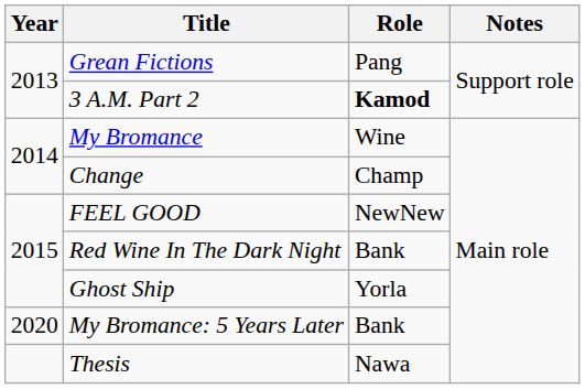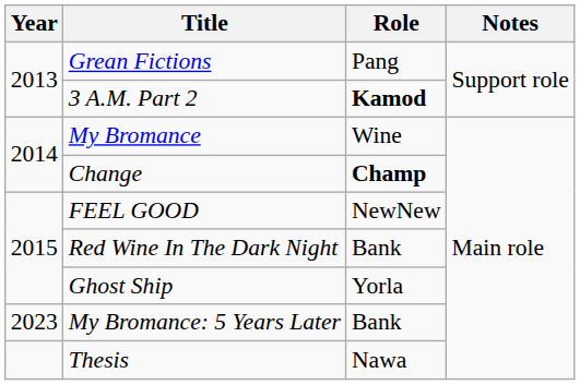 <table class="wikitable sortable">
 <tr>
 <th>Year</th>
 <th>Title</th>
 <th>Role</th>
 <th class="unsortable">Notes</th>
 </tr>
 <tr>
 <td rowspan="2">2013</td>
 <td><em><a href='#'>Grean Fictions</a></em></td>
 <td>Pang</td>
 <td rowspan="2">Support role</td>
 </tr>
 <tr>
 <td><em>3 A.M. Part 2</em></td>
 <td><strong>Kamod</strong></td>
 </tr>
 <tr>
 <td rowspan="2">2014</td>
 <td><em><a href='#'>My Bromance</a></em></td>
 <td>Wine</td>
 <td rowspan="7">Main role</td>
 </tr>
 <tr>
 <td><em>Change</em></td>
-<td>Champ</td>
+<td><strong>Champ</strong></td>
 </tr>
 <tr>
 <td rowspan="3">2015</td>
 <td><em>FEEL GOOD</em></td>
 <td>NewNew</td>
 </tr>
 <tr>
 <td><em>Red Wine In The Dark Night</em></td>
 <td>Bank</td>
 </tr>
 <tr>
 <td><em>Ghost Ship</em></td>
 <td>Yorla</td>
 </tr>
 <tr>
-<td>2020</td>
+<td>2023</td>
 <td><em>My Bromance: 5 Years Later</em></td>
 <td>Bank</td>
 </tr>
 <tr>
 <td></td>
 <td><em>Thesis</em></td>
 <td>Nawa</td>
 </tr>
 </table>
